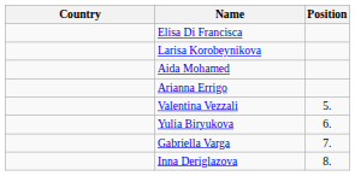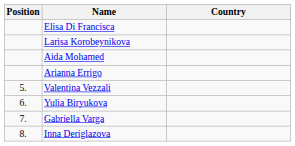 <table class="wikitable">
 <tr>
+<th width="20">Position</th>
+<th width="200">Name</th>
 <th width="200">Country</th>
-<th width="200">Name</th>
-<th width="20">Position</th>
 </tr>
 <tr>
+<td align="center"></td>
+<td><a href='#'>Elisa Di Francisca</a></td>
 <td></td>
-<td><a href='#'>Elisa Di Francisca</a></td>
-<td align="center"></td>
 </tr>
 <tr>
+<td align="center"></td>
+<td><a href='#'>Larisa Korobeynikova</a></td>
 <td></td>
-<td><a href='#'>Larisa Korobeynikova</a></td>
-<td align="center"></td>
 </tr>
 <tr>
+<td align="center"></td>
+<td><a href='#'>Aida Mohamed</a></td>
 <td></td>
-<td><a href='#'>Aida Mohamed</a></td>
-<td align="center"></td>
 </tr>
 <tr>
+<td align="center"></td>
+<td><a href='#'>Arianna Errigo</a></td>
 <td></td>
-<td><a href='#'>Arianna Errigo</a></td>
-<td align="center"></td>
 </tr>
 <tr>
+<td align="center">5.</td>
+<td><a href='#'>Valentina Vezzali</a></td>
 <td></td>
-<td><a href='#'>Valentina Vezzali</a></td>
-<td align="center">5.</td>
 </tr>
 <tr>
+<td align="center">6.</td>
+<td><a href='#'>Yulia Biryukova</a></td>
 <td></td>
-<td><a href='#'>Yulia Biryukova</a></td>
-<td align="center">6.</td>
 </tr>
 <tr>
+<td align="center">7.</td>
+<td><a href='#'>Gabriella Varga</a></td>
 <td></td>
-<td><a href='#'>Gabriella Varga</a></td>
-<td align="center">7.</td>
 </tr>
 <tr>
+<td align="center">8.</td>
+<td><a href='#'>Inna Deriglazova</a></td>
 <td></td>
-<td><a href='#'>Inna Deriglazova</a></td>
-<td align="center">8.</td>
 </tr>
 </table>
